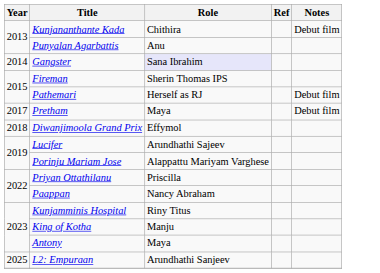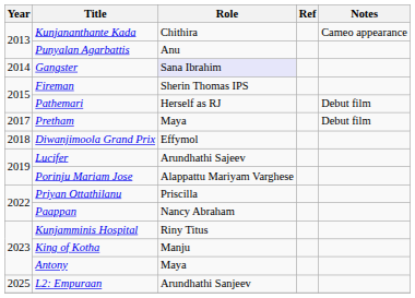 <table class="wikitable sortable">
 <tr>
 <th>Year</th>
 <th>Title</th>
 <th>Role</th>
 <th>Ref</th>
 <th class="unsortable">Notes</th>
 </tr>
 <tr>
 <td rowspan=2>2013</td>
 <td><em><a href='#'>Kunjananthante Kada</a></em></td>
 <td>Chithira</td>
 <td></td>
-<td>Debut film</td>
+<td>Cameo appearance</td>
 </tr>
 <tr>
 <td><em><a href='#'>Punyalan Agarbattis</a></em></td>
 <td>Anu</td>
 <td></td>
 <td></td>
 </tr>
 <tr>
 <td>2014</td>
 <td><em><a href='#'>Gangster</a></em></td>
 <td style="background: lavender;">Sana Ibrahim</td>
 <td></td>
 <td></td>
 </tr>
 <tr>
 <td rowspan=2>2015</td>
 <td><em><a href='#'>Fireman</a></em></td>
 <td>Sherin Thomas IPS</td>
 <td></td>
 <td></td>
 </tr>
 <tr>
 <td><em><a href='#'>Pathemari</a></em></td>
 <td>Herself as RJ</td>
 <td></td>
 <td>Debut film</td>
 </tr>
 <tr>
 <td>2017</td>
 <td><em><a href='#'>Pretham</a></em></td>
 <td>Maya</td>
 <td></td>
 <td>Debut film</td>
 </tr>
 <tr>
 <td>2018</td>
 <td><em><a href='#'>Diwanjimoola Grand Prix</a></em></td>
 <td>Effymol</td>
 <td></td>
 <td></td>
 </tr>
 <tr>
 <td rowspan=2>2019</td>
 <td><em><a href='#'>Lucifer</a></em></td>
 <td>Arundhathi Sajeev</td>
 <td></td>
 <td></td>
 </tr>
 <tr>
 <td><em><a href='#'>Porinju Mariam Jose</a></em></td>
 <td>Alappattu Mariyam Varghese</td>
 <td></td>
 <td></td>
 </tr>
 <tr>
 <td rowspan=2>2022</td>
 <td><em><a href='#'>Priyan Ottathilanu</a></em></td>
 <td>Priscilla</td>
 <td></td>
 <td></td>
 </tr>
 <tr>
 <td><em><a href='#'>Paappan</a></em></td>
 <td>Nancy Abraham</td>
 <td></td>
 <td></td>
 </tr>
 <tr>
 <td rowspan=3>2023</td>
 <td><em><a href='#'>Kunjamminis Hospital</a></em></td>
 <td>Riny Titus</td>
 <td></td>
 <td></td>
 </tr>
 <tr>
 <td><em><a href='#'>King of Kotha</a></em></td>
 <td>Manju</td>
 <td></td>
 <td></td>
 </tr>
 <tr>
 <td><em><a href='#'>Antony</a></em></td>
 <td>Maya</td>
 <td></td>
 </tr>
 <tr>
 <td rowspan="2">2025</td>
 <td><em><a href='#'>L2: Empuraan</a></em></td>
 <td>Arundhathi Sanjeev</td>
 <td></td>
 <td></td>
 </tr>
 <tr ||>
 </tr>
 <tr>
 </tr>
 </table>
